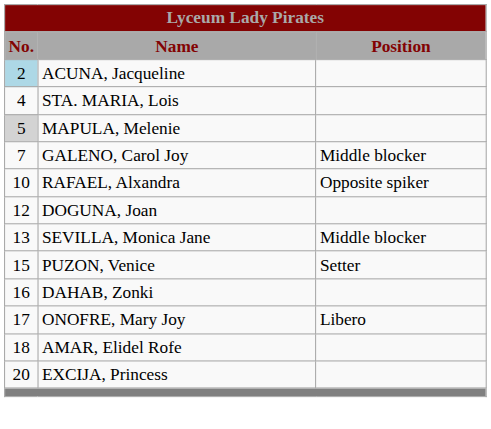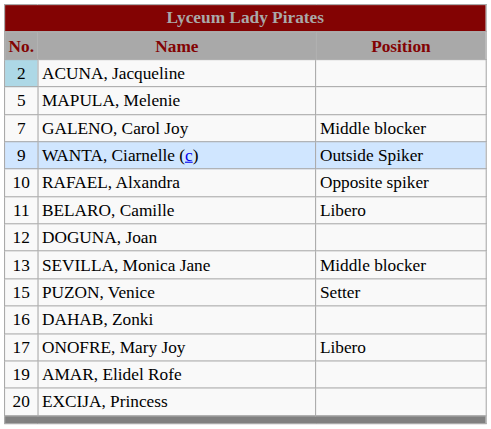 <table class="wikitable">
 <tr>
 <td colspan="3" style= "background:#830303; color:#A9A9A9; text-align: center"><strong>Lyceum Lady Pirates</strong></td>
 </tr>
 <tr>
 <th width=10px style="background: #A9A9A9; color: #830303">No.</th>
 <th width=250px style="background: #A9A9A9; color: #830303">Name</th>
 <th width=150px style="background: #A9A9A9; color: #830303">Position</th>
 </tr>
 <tr>
 <td align=center style="background: lightblue;">2</td>
 <td>ACUNA, Jacqueline</td>
 <td></td>
 </tr>
 <tr>
-<td align=center>4</td>
-<td>STA. MARIA, Lois</td>
-<td></td>
-</tr>
-<tr>
-<td align=center style="background: lightgrey;">5</td>
+<td align=center>5</td>
 <td>MAPULA, Melenie</td>
 <td></td>
 </tr>
 <tr>
 <td align=center>7</td>
 <td>GALENO, Carol Joy</td>
 <td>Middle blocker</td>
 </tr>
+<tr style="background:#D0E6FF;">
+<td align=center>9</td>
+<td>WANTA, Ciarnelle (<a href='#'>c</a>)</td>
+<td>Outside Spiker</td>
+</tr>
 <tr>
 <td align=center>10</td>
 <td>RAFAEL, Alxandra</td>
 <td>Opposite spiker</td>
+</tr>
+<tr>
+<td align=center>11</td>
+<td>BELARO, Camille</td>
+<td>Libero</td>
 </tr>
 <tr>
 <td align=center>12</td>
 <td>DOGUNA, Joan</td>
 <td></td>
 </tr>
 <tr>
 <td align=center>13</td>
 <td>SEVILLA, Monica Jane</td>
 <td>Middle blocker</td>
 </tr>
 <tr>
 <td align=center>15</td>
 <td>PUZON, Venice</td>
 <td>Setter</td>
 </tr>
 <tr>
 <td align=center>16</td>
 <td>DAHAB, Zonki</td>
 <td></td>
 </tr>
 <tr>
 <td align=center>17</td>
 <td>ONOFRE, Mary Joy</td>
 <td>Libero</td>
 </tr>
 <tr>
-<td align=center>18</td>
+<td align=center>19</td>
 <td>AMAR, Elidel Rofe</td>
 <td></td>
 </tr>
 <tr>
 <td align=center>20</td>
 <td>EXCIJA, Princess</td>
 <td></td>
 </tr>
 <tr>
 <th style='background: grey;' colspan=3></th>
 </tr>
 </table>
